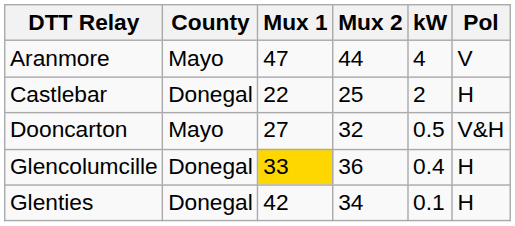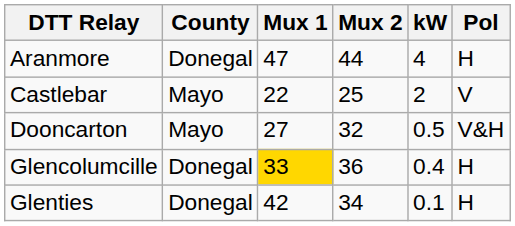 <table class="wikitable sortable">
 <tr>
 <th>DTT Relay</th>
 <th>County</th>
 <th>Mux 1</th>
 <th>Mux 2</th>
 <th>kW</th>
 <th>Pol</th>
 </tr>
 <tr>
 <td>Aranmore</td>
-<td>Mayo</td>
+<td>Donegal</td>
 <td>47</td>
 <td>44</td>
 <td>4</td>
-<td>V</td>
+<td>H</td>
 </tr>
 <tr>
 <td>Castlebar</td>
-<td>Donegal</td>
+<td>Mayo</td>
 <td>22</td>
 <td>25</td>
 <td>2</td>
-<td>H</td>
+<td>V</td>
 </tr>
 <tr>
 <td>Dooncarton</td>
 <td>Mayo</td>
 <td>27</td>
 <td>32</td>
 <td>0.5</td>
 <td>V&H</td>
 </tr>
 <tr>
 <td>Glencolumcille</td>
 <td>Donegal</td>
 <td style="background: gold;">33</td>
 <td>36</td>
 <td>0.4</td>
 <td>H</td>
 </tr>
 <tr>
 <td>Glenties</td>
 <td>Donegal</td>
 <td>42</td>
 <td>34</td>
 <td>0.1</td>
 <td>H</td>
 </tr>
 </table>
